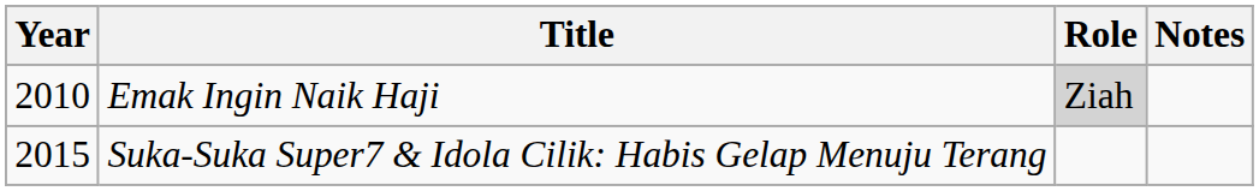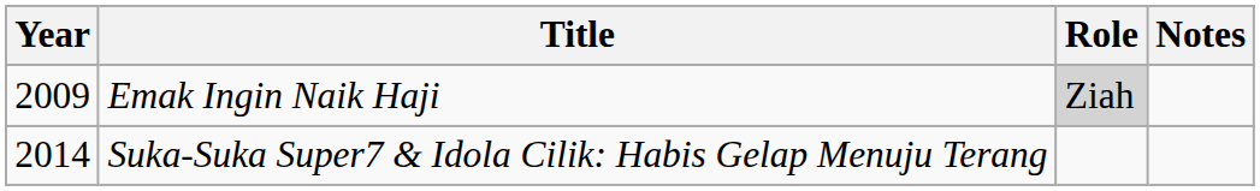 <table class="wikitable">
 <tr>
 <th>Year</th>
 <th>Title</th>
 <th>Role</th>
 <th>Notes</th>
 </tr>
 <tr>
-<td>2010</td>
+<td>2009</td>
 <td><em>Emak Ingin Naik Haji</em></td>
 <td style="background: lightgrey;">Ziah</td>
 <td></td>
 </tr>
 <tr>
-<td>2015</td>
+<td>2014</td>
 <td><em>Suka-Suka Super7 & Idola Cilik: Habis Gelap Menuju Terang</em></td>
 <td></td>
 <td></td>
 </tr>
 </table>
